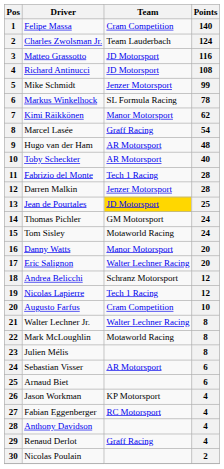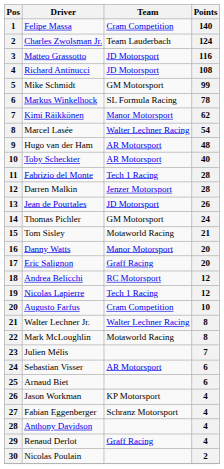 <table class="wikitable" style="font-size:85%">
 <tr>
 <th>Pos</th>
 <th>Driver</th>
 <th>Team</th>
 <th>Points</th>
 </tr>
 <tr>
 <th>1</th>
 <td nowrap> <a href='#'>Felipe Massa</a></td>
 <td nowrap> <a href='#'>Cram Competition</a></td>
 <th>140</th>
 </tr>
 <tr>
 <th>2</th>
 <td nowrap> <a href='#'>Charles Zwolsman Jr.</a></td>
 <td nowrap> Team Lauderbach</td>
 <th>124</th>
 </tr>
 <tr>
 <th>3</th>
 <td nowrap> <a href='#'>Matteo Grassotto</a></td>
 <td nowrap> <a href='#'>JD Motorsport</a></td>
 <th>116</th>
 </tr>
 <tr>
 <th>4</th>
 <td nowrap> <a href='#'>Richard Antinucci</a></td>
 <td nowrap> <a href='#'>JD Motorsport</a></td>
 <th>108</th>
 </tr>
 <tr>
 <th>5</th>
 <td nowrap> Mike Schmidt</td>
-<td nowrap> <a href='#'>Jenzer Motorsport</a></td>
+<td nowrap> GM Motorsport</td>
 <th>99</th>
 </tr>
 <tr>
 <th>6</th>
 <td nowrap> <a href='#'>Markus Winkelhock</a></td>
 <td nowrap> SL Formula Racing</td>
 <th>78</th>
 </tr>
 <tr>
 <th>7</th>
 <td nowrap> <a href='#'>Kimi Räikkönen</a></td>
 <td nowrap> <a href='#'>Manor Motorsport</a></td>
 <th>62</th>
 </tr>
 <tr>
 <th>8</th>
 <td nowrap> Marcel Lasée</td>
-<td nowrap> <a href='#'>Graff Racing</a></td>
+<td nowrap> <a href='#'>Walter Lechner Racing</a></td>
 <th>54</th>
 </tr>
 <tr>
 <th>9</th>
 <td nowrap> Hugo van der Ham</td>
 <td nowrap> <a href='#'>AR Motorsport</a></td>
 <th>48</th>
 </tr>
 <tr>
 <th>10</th>
 <td nowrap> <a href='#'>Toby Scheckter</a></td>
 <td nowrap> <a href='#'>AR Motorsport</a></td>
 <th>40</th>
 </tr>
 <tr>
 <th>11</th>
 <td nowrap> <a href='#'>Fabrizio del Monte</a></td>
 <td nowrap> <a href='#'>Tech 1 Racing</a></td>
 <th>28</th>
 </tr>
 <tr>
 <th>12</th>
 <td nowrap> Darren Malkin</td>
 <td nowrap> <a href='#'>Jenzer Motorsport</a></td>
 <th>28</th>
 </tr>
 <tr>
 <th>13</th>
 <td nowrap> <a href='#'>Jean de Pourtales</a></td>
-<td nowrap style="background: gold;"> <a href='#'>JD Motorsport</a></td>
-<th>25</th>
+<td nowrap> <a href='#'>JD Motorsport</a></td>
+<th>26</th>
 </tr>
 <tr>
 <th>14</th>
 <td nowrap> Thomas Pichler</td>
 <td nowrap> GM Motorsport</td>
 <th>24</th>
 </tr>
 <tr>
 <th>15</th>
 <td nowrap> Tom Sisley</td>
 <td nowrap> Motaworld Racing</td>
-<th>24</th>
+<th>21</th>
 </tr>
 <tr>
 <th>16</th>
 <td nowrap> <a href='#'>Danny Watts</a></td>
 <td nowrap> <a href='#'>Manor Motorsport</a></td>
 <th>20</th>
 </tr>
 <tr>
 <th>17</th>
 <td nowrap> <a href='#'>Eric Salignon</a></td>
-<td nowrap> <a href='#'>Walter Lechner Racing</a></td>
+<td nowrap> <a href='#'>Graff Racing</a></td>
 <th>20</th>
 </tr>
 <tr>
 <th>18</th>
 <td nowrap> <a href='#'>Andrea Belicchi</a></td>
-<td nowrap> Schranz Motorsport</td>
+<td nowrap> <a href='#'>RC Motorsport</a></td>
 <th>12</th>
 </tr>
 <tr>
 <th>19</th>
 <td nowrap> <a href='#'>Nicolas Lapierre</a></td>
 <td nowrap> <a href='#'>Tech 1 Racing</a></td>
 <th>12</th>
 </tr>
 <tr>
 <th>20</th>
 <td nowrap> <a href='#'>Augusto Farfus</a></td>
 <td nowrap> <a href='#'>Cram Competition</a></td>
 <th>10</th>
 </tr>
 <tr>
 <th>21</th>
 <td nowrap> Walter Lechner Jr.</td>
 <td nowrap> <a href='#'>Walter Lechner Racing</a></td>
 <th>8</th>
 </tr>
 <tr>
 <th>22</th>
 <td nowrap> Mark McLoughlin</td>
 <td nowrap> Motaworld Racing</td>
 <th>8</th>
 </tr>
 <tr>
 <th>23</th>
 <td nowrap> Julien Mélis</td>
 <td></td>
-<th>8</th>
+<th>7</th>
 </tr>
 <tr>
 <th>24</th>
 <td nowrap> Sebastian Visser</td>
 <td nowrap> <a href='#'>AR Motorsport</a></td>
 <th>6</th>
 </tr>
 <tr>
 <th>25</th>
 <td nowrap> Arnaud Biet</td>
 <td></td>
 <th>6</th>
 </tr>
 <tr>
 <th>26</th>
 <td nowrap> Jason Workman</td>
 <td nowrap> KP Motorsport</td>
 <th>4</th>
 </tr>
 <tr>
 <th>27</th>
 <td nowrap> Fabian Eggenberger</td>
-<td nowrap> <a href='#'>RC Motorsport</a></td>
+<td nowrap> Schranz Motorsport</td>
 <th>4</th>
 </tr>
 <tr>
 <th>28</th>
 <td nowrap> <a href='#'>Anthony Davidson</a></td>
 <td nowrap></td>
 <th>4</th>
 </tr>
 <tr>
 <th>29</th>
 <td nowrap> Renaud Derlot</td>
 <td nowrap> <a href='#'>Graff Racing</a></td>
 <th>4</th>
 </tr>
 <tr>
 <th>30</th>
 <td nowrap> Nicolas Poulain</td>
 <td nowrap></td>
 <th>2</th>
 </tr>
 <tr>
 </tr>
 </table>
